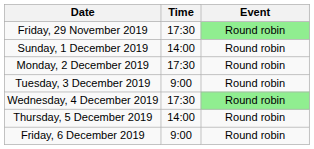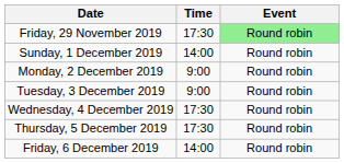 <table class = "wikitable" style="text-align:center;">
 <tr>
 <th width=220>Date</th>
 <th width=50>Time</th>
 <th width=150>Event</th>
 </tr>
 <tr>
 <td>Friday, 29 November 2019</td>
 <td>17:30</td>
 <td style="background: lightgreen;">Round robin</td>
 </tr>
 <tr>
 <td>Sunday, 1 December 2019</td>
 <td>14:00</td>
 <td>Round robin</td>
 </tr>
 <tr>
 <td>Monday, 2 December 2019</td>
-<td>17:30</td>
+<td>9:00</td>
 <td>Round robin</td>
 </tr>
 <tr>
 <td>Tuesday, 3 December 2019</td>
 <td>9:00</td>
 <td>Round robin</td>
 </tr>
 <tr>
 <td>Wednesday, 4 December 2019</td>
 <td>17:30</td>
-<td style="background: lightgreen;">Round robin</td>
+<td>Round robin</td>
 </tr>
 <tr>
 <td>Thursday, 5 December 2019</td>
-<td>14:00</td>
+<td>17:30</td>
 <td>Round robin</td>
 </tr>
 <tr>
 <td>Friday, 6 December 2019</td>
-<td>9:00</td>
+<td>14:00</td>
 <td>Round robin</td>
 </tr>
 </table>
